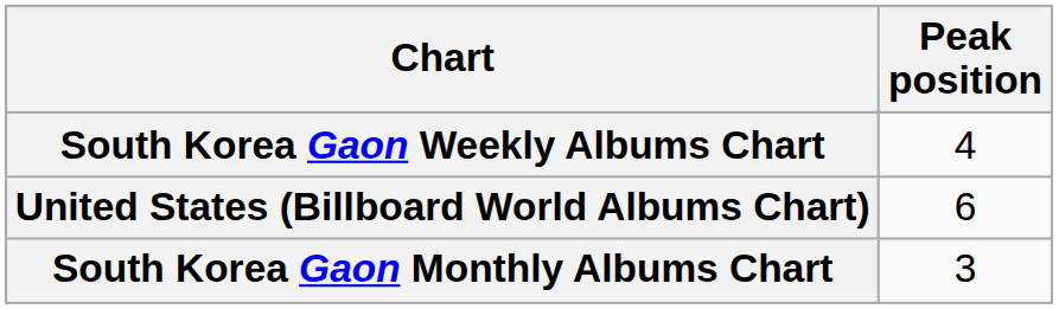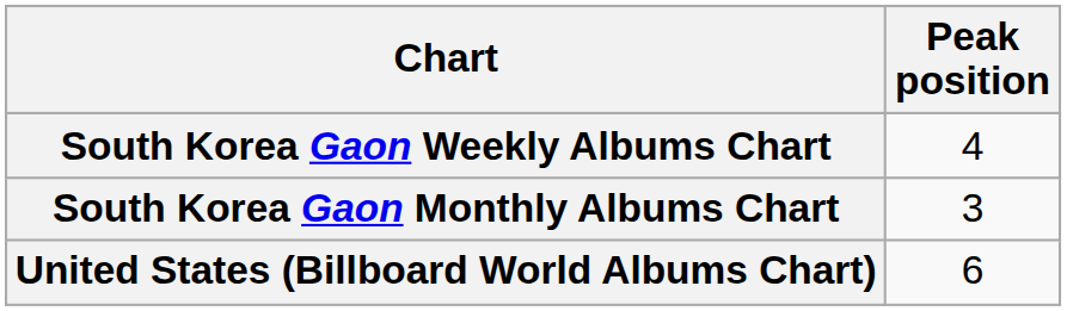 <table class="wikitable sortable plainrowheaders">
 <tr>
 <th scope="col">Chart</th>
 <th scope="col">Peak<br>position</th>
 </tr>
 <tr>
 <th scope="row">South Korea <em><a href='#'>Gaon</a></em> Weekly Albums Chart</th>
 <td style="text-align:center;">4</td>
 </tr>
 <tr>
+<th scope="row">South Korea <em><a href='#'>Gaon</a></em> Monthly Albums Chart</th>
+<td style="text-align:center;">3</td>
+</tr>
+<tr>
 <th scope="row">United States (Billboard World Albums Chart)</th>
 <td style="text-align:center;">6</td>
 </tr>
-<tr>
-<th scope="row">South Korea <em><a href='#'>Gaon</a></em> Monthly Albums Chart</th>
-<td style="text-align:center;">3</td>
-</tr>
 </table>
